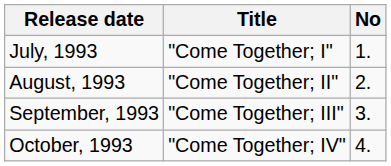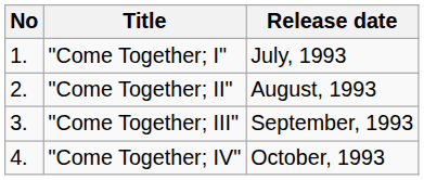 <table class="wikitable">
 <tr>
+<th>No</th>
+<th>Title</th>
 <th>Release date</th>
-<th>Title</th>
-<th>No</th>
 </tr>
 <tr>
+<td>1.</td>
+<td>"Come Together; I"</td>
 <td>July, 1993</td>
-<td>"Come Together; I"</td>
-<td>1.</td>
 </tr>
 <tr>
+<td>2.</td>
+<td>"Come Together; II"</td>
 <td>August, 1993</td>
-<td>"Come Together; II"</td>
-<td>2.</td>
 </tr>
 <tr>
+<td>3.</td>
+<td>"Come Together; III"</td>
 <td>September, 1993</td>
-<td>"Come Together; III"</td>
-<td>3.</td>
 </tr>
 <tr>
+<td>4.</td>
+<td>"Come Together; IV"</td>
 <td>October, 1993</td>
-<td>"Come Together; IV"</td>
-<td>4.</td>
 </tr>
 </table>
